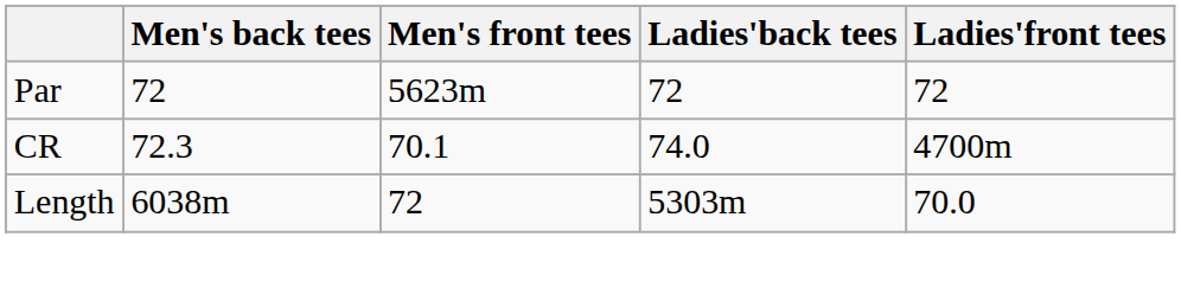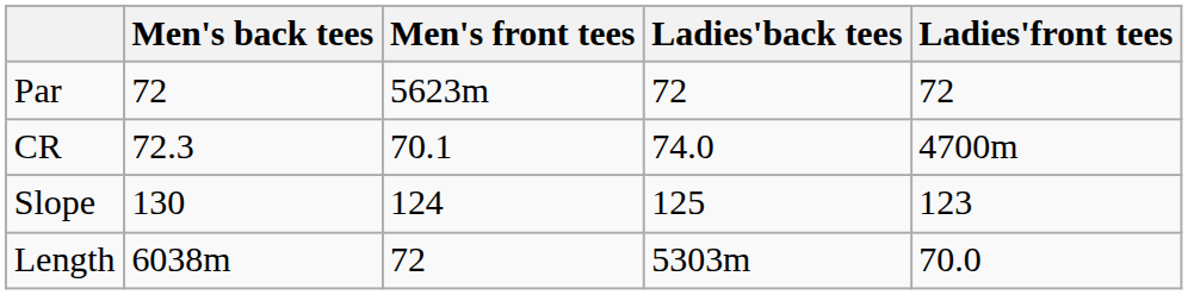 <table class="wikitable">
 <tr>
 <th></th>
 <th>Men's back tees</th>
 <th>Men's front tees</th>
 <th>Ladies'back tees</th>
 <th>Ladies'front tees</th>
 </tr>
 <tr>
 <td>Par</td>
 <td>72</td>
 <td>5623m</td>
 <td>72</td>
 <td>72</td>
 </tr>
 <tr>
 <td>CR</td>
 <td>72.3</td>
 <td>70.1</td>
 <td>74.0</td>
 <td>4700m</td>
 </tr>
 <tr>
+<td>Slope</td>
+<td>130</td>
+<td>124</td>
+<td>125</td>
+<td>123</td>
+</tr>
+<tr>
 <td>Length</td>
 <td>6038m</td>
 <td>72</td>
 <td>5303m</td>
 <td>70.0</td>
 </tr>
 </table>
